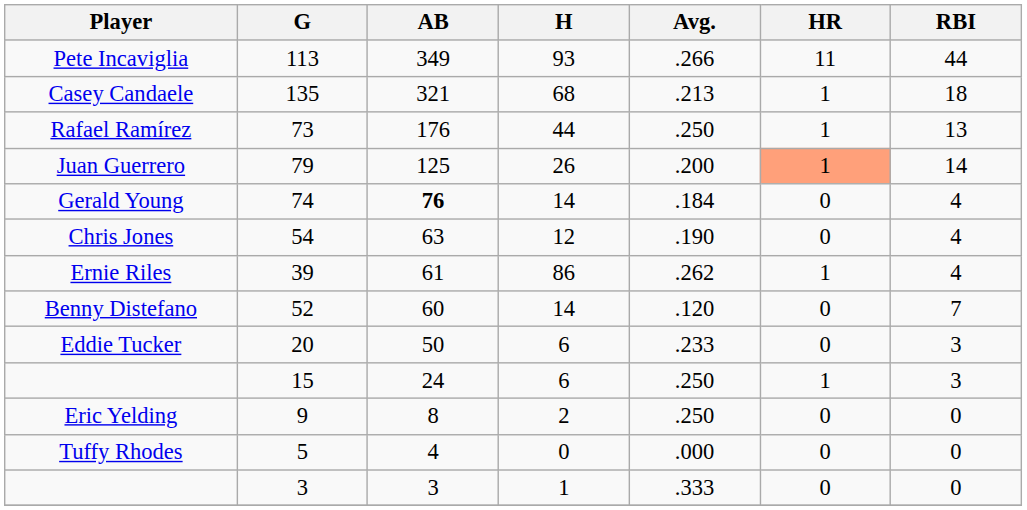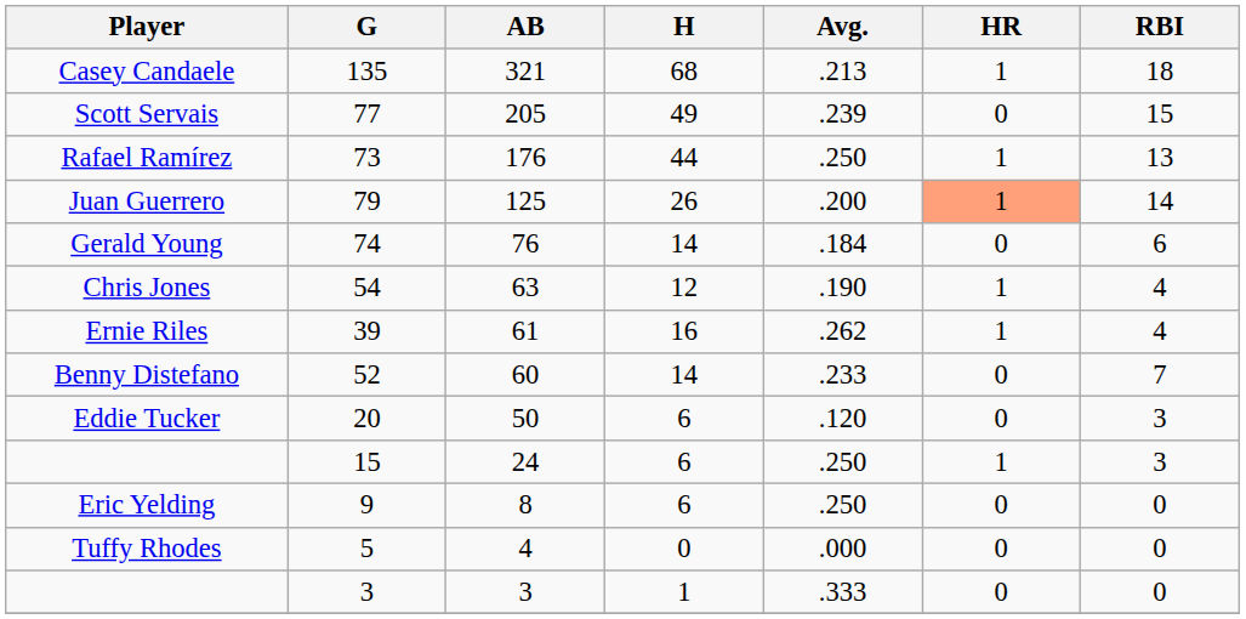 <table class="wikitable sortable">
 <tr>
 <th bgcolor="#DDDDFF" width="16%">Player</th>
 <th bgcolor="#DDDDFF" width="9%">G</th>
 <th bgcolor="#DDDDFF" width="9%">AB</th>
 <th bgcolor="#DDDDFF" width="9%">H</th>
 <th bgcolor="#DDDDFF" width="9%">Avg.</th>
 <th bgcolor="#DDDDFF" width="9%">HR</th>
 <th bgcolor="#DDDDFF" width="9%">RBI</th>
 </tr>
-<tr align="center">
-<td><a href='#'>Pete Incaviglia</a></td>
-<td>113</td>
-<td>349</td>
-<td>93</td>
-<td>.266</td>
-<td>11</td>
-<td>44</td>
-</tr>
 <tr align=center>
 <td><a href='#'>Casey Candaele</a></td>
 <td>135</td>
 <td>321</td>
 <td>68</td>
 <td>.213</td>
 <td>1</td>
 <td>18</td>
+</tr>
+<tr align=center>
+<td><a href='#'>Scott Servais</a></td>
+<td>77</td>
+<td>205</td>
+<td>49</td>
+<td>.239</td>
+<td>0</td>
+<td>15</td>
 </tr>
 <tr align=center>
 <td><a href='#'>Rafael Ramírez</a></td>
 <td>73</td>
 <td>176</td>
 <td>44</td>
 <td>.250</td>
 <td>1</td>
 <td>13</td>
 </tr>
 <tr align=center>
 <td><a href='#'>Juan Guerrero</a></td>
 <td>79</td>
 <td>125</td>
 <td>26</td>
 <td>.200</td>
 <td style="background: lightsalmon;">1</td>
 <td>14</td>
 </tr>
 <tr align=center>
 <td><a href='#'>Gerald Young</a></td>
 <td>74</td>
-<td><strong>76</strong></td>
+<td>76</td>
 <td>14</td>
 <td>.184</td>
 <td>0</td>
-<td>4</td>
+<td>6</td>
 </tr>
 <tr align=center>
 <td><a href='#'>Chris Jones</a></td>
 <td>54</td>
 <td>63</td>
 <td>12</td>
 <td>.190</td>
-<td>0</td>
+<td>1</td>
 <td>4</td>
 </tr>
 <tr align=center>
 <td><a href='#'>Ernie Riles</a></td>
 <td>39</td>
 <td>61</td>
-<td>86</td>
+<td>16</td>
 <td>.262</td>
 <td>1</td>
 <td>4</td>
 </tr>
 <tr align=center>
 <td><a href='#'>Benny Distefano</a></td>
 <td>52</td>
 <td>60</td>
 <td>14</td>
-<td>.120</td>
+<td>.233</td>
 <td>0</td>
 <td>7</td>
 </tr>
 <tr align=center>
 <td><a href='#'>Eddie Tucker</a></td>
 <td>20</td>
 <td>50</td>
 <td>6</td>
-<td>.233</td>
+<td>.120</td>
 <td>0</td>
 <td>3</td>
 </tr>
 <tr align=center>
 <td></td>
 <td>15</td>
 <td>24</td>
 <td>6</td>
 <td>.250</td>
 <td>1</td>
 <td>3</td>
 </tr>
 <tr align="center">
 <td><a href='#'>Eric Yelding</a></td>
 <td>9</td>
 <td>8</td>
-<td>2</td>
+<td>6</td>
 <td>.250</td>
 <td>0</td>
 <td>0</td>
 </tr>
 <tr align=center>
 <td><a href='#'>Tuffy Rhodes</a></td>
 <td>5</td>
 <td>4</td>
 <td>0</td>
 <td>.000</td>
 <td>0</td>
 <td>0</td>
 </tr>
 <tr align=center>
 <td></td>
 <td>3</td>
 <td>3</td>
 <td>1</td>
 <td>.333</td>
 <td>0</td>
 <td>0</td>
 </tr>
 <tr align="center">
 </tr>
 </table>
